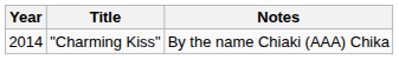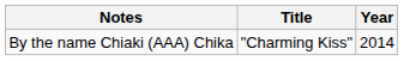 <table class="wikitable">
 <tr>
+<th>Notes</th>
+<th>Title</th>
 <th>Year</th>
-<th>Title</th>
-<th>Notes</th>
 </tr>
 <tr>
+<td>By the name Chiaki (AAA) Chika</td>
+<td>"Charming Kiss"</td>
 <td>2014</td>
-<td>"Charming Kiss"</td>
-<td>By the name Chiaki (AAA) Chika</td>
 </tr>
 </table>
